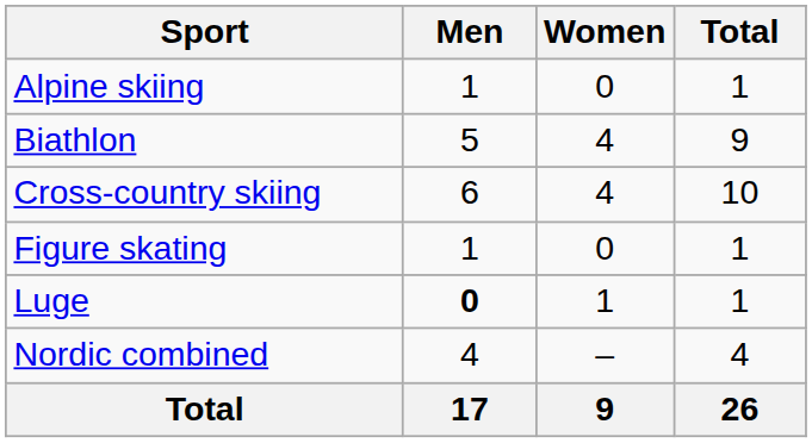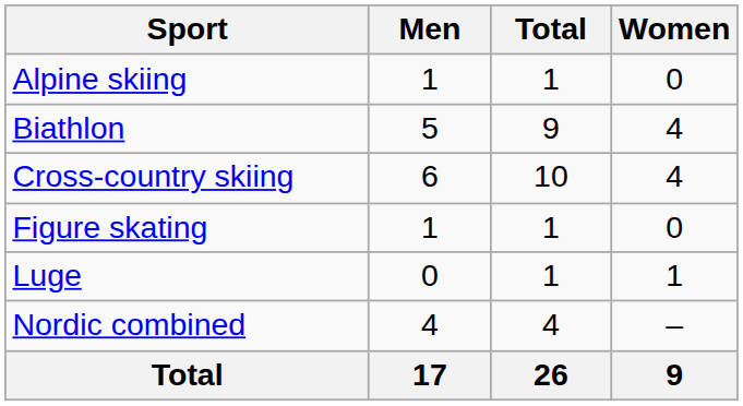 <table class="wikitable sortable" style="text-align:center;">
 <tr>
 <th width=180>Sport</th>
 <th width=55>Men</th>
+<th width=55>Total</th>
 <th width=55>Women</th>
-<th width=55>Total</th>
 </tr>
 <tr>
 <td align=left><a href='#'>Alpine skiing</a></td>
 <td>1</td>
+<td>1</td>
 <td>0</td>
-<td>1</td>
 </tr>
 <tr>
 <td align=left><a href='#'>Biathlon</a></td>
 <td>5</td>
+<td>9</td>
 <td>4</td>
-<td>9</td>
 </tr>
 <tr>
 <td align=left><a href='#'>Cross-country skiing</a></td>
 <td>6</td>
+<td>10</td>
 <td>4</td>
-<td>10</td>
 </tr>
 <tr>
 <td align=left><a href='#'>Figure skating</a></td>
 <td>1</td>
+<td>1</td>
 <td>0</td>
-<td>1</td>
 </tr>
 <tr>
 <td align=left><a href='#'>Luge</a></td>
-<td><strong>0</strong></td>
+<td>0</td>
 <td>1</td>
 <td>1</td>
 </tr>
 <tr>
 <td align=left><a href='#'>Nordic combined</a></td>
 <td>4</td>
+<td>4</td>
 <td>–</td>
-<td>4</td>
 </tr>
 <tr>
 <th>Total</th>
 <th>17</th>
+<th>26</th>
 <th>9</th>
-<th>26</th>
 </tr>
 </table>
